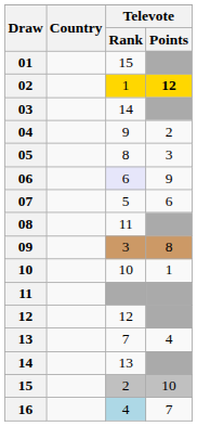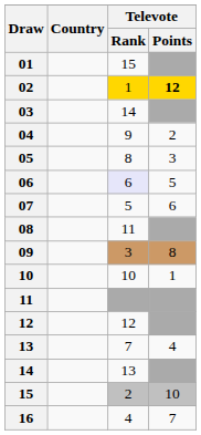 <table class="sortable wikitable collapsible plainrowheaders" style="text-align:center;">
 <tr>
 </tr>
 <tr>
 <th scope="col" rowspan="2">Draw</th>
 <th scope="col" rowspan="2">Country</th>
 <th scope="col" colspan="2">Televote</th>
 </tr>
 <tr>
 <th scope="col">Rank</th>
 <th scope="col">Points</th>
 </tr>
 <tr>
 <th scope="row" style="text-align:center;">01</th>
 <td style="text-align:left;"></td>
 <td>15</td>
 <td style="background:#AAAAAA;"></td>
 </tr>
 <tr>
 <th scope="row" style="text-align:center;">02</th>
 <td style="text-align:left;"></td>
 <td style="background:gold;">1</td>
 <td style="background:gold;"><strong>12</strong></td>
 </tr>
 <tr>
 <th scope="row" style="text-align:center;">03</th>
 <td style="text-align:left;"></td>
 <td>14</td>
 <td style="background:#AAAAAA;"></td>
 </tr>
 <tr>
 <th scope="row" style="text-align:center;">04</th>
 <td style="text-align:left;"></td>
 <td>9</td>
 <td>2</td>
 </tr>
 <tr>
 <th scope="row" style="text-align:center;">05</th>
 <td style="text-align:left;"></td>
 <td>8</td>
 <td>3</td>
 </tr>
 <tr>
 <th scope="row" style="text-align:center;">06</th>
 <td style="text-align:left;"></td>
 <td style="background: lavender;">6</td>
-<td>9</td>
+<td>5</td>
 </tr>
 <tr>
 <th scope="row" style="text-align:center;">07</th>
 <td style="text-align:left;"></td>
 <td>5</td>
 <td>6</td>
 </tr>
 <tr>
 <th scope="row" style="text-align:center;">08</th>
 <td style="text-align:left;"></td>
 <td>11</td>
 <td style="background:#AAAAAA;"></td>
 </tr>
 <tr>
 <th scope="row" style="text-align:center;">09</th>
 <td style="text-align:left;"></td>
 <td style="background:#CC9966;">3</td>
 <td style="background:#CC9966;">8</td>
 </tr>
 <tr>
 <th scope="row" style="text-align:center;">10</th>
 <td style="text-align:left;"></td>
 <td>10</td>
 <td>1</td>
 </tr>
 <tr class=sortbottom>
 <th scope="row" style="text-align:center;">11</th>
 <td style="text-align:left;"></td>
 <td style="background:#AAAAAA;"></td>
 <td style="background:#AAAAAA;"></td>
 </tr>
 <tr>
 <th scope="row" style="text-align:center;">12</th>
 <td style="text-align:left;"></td>
 <td>12</td>
 <td style="background:#AAAAAA;"></td>
 </tr>
 <tr>
 <th scope="row" style="text-align:center;">13</th>
 <td style="text-align:left;"></td>
 <td>7</td>
 <td>4</td>
 </tr>
 <tr>
 <th scope="row" style="text-align:center;">14</th>
 <td style="text-align:left;"></td>
 <td>13</td>
 <td style="background:#AAAAAA;"></td>
 </tr>
 <tr>
 <th scope="row" style="text-align:center;">15</th>
 <td style="text-align:left;"></td>
 <td style="background:silver;">2</td>
 <td style="background:silver;">10</td>
 </tr>
 <tr>
 <th scope="row" style="text-align:center;">16</th>
 <td style="text-align:left;"></td>
-<td style="background: lightblue;">4</td>
+<td>4</td>
 <td>7</td>
 </tr>
 </table>
